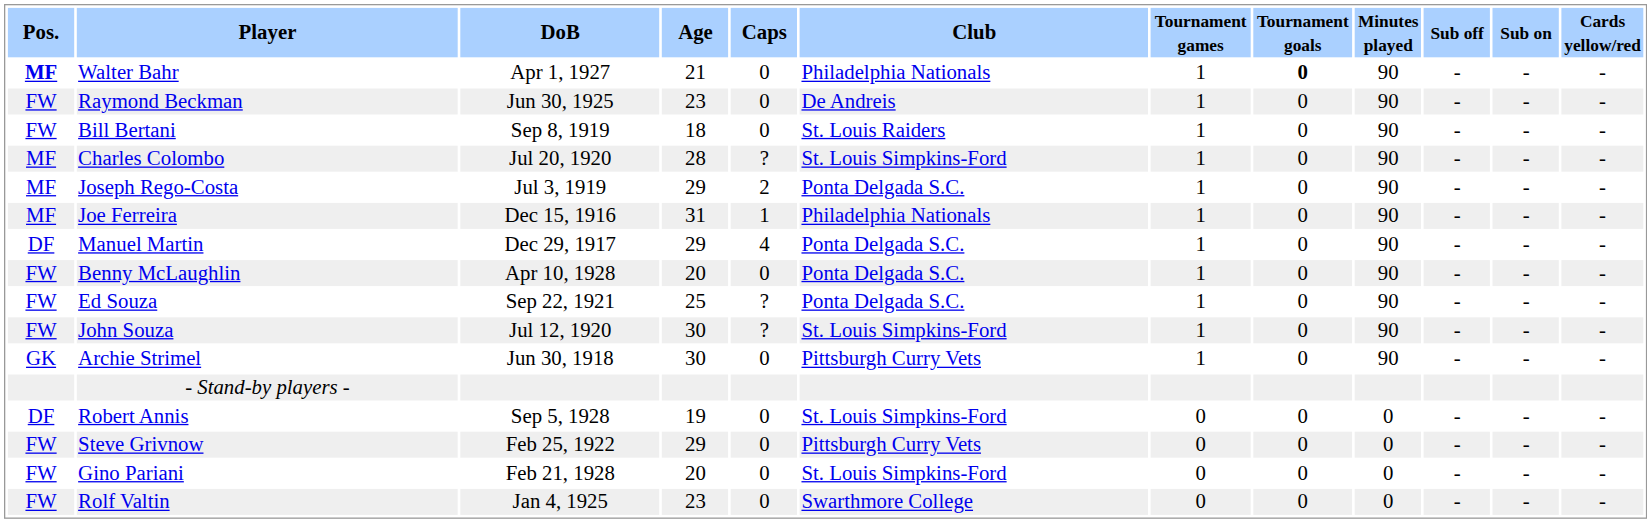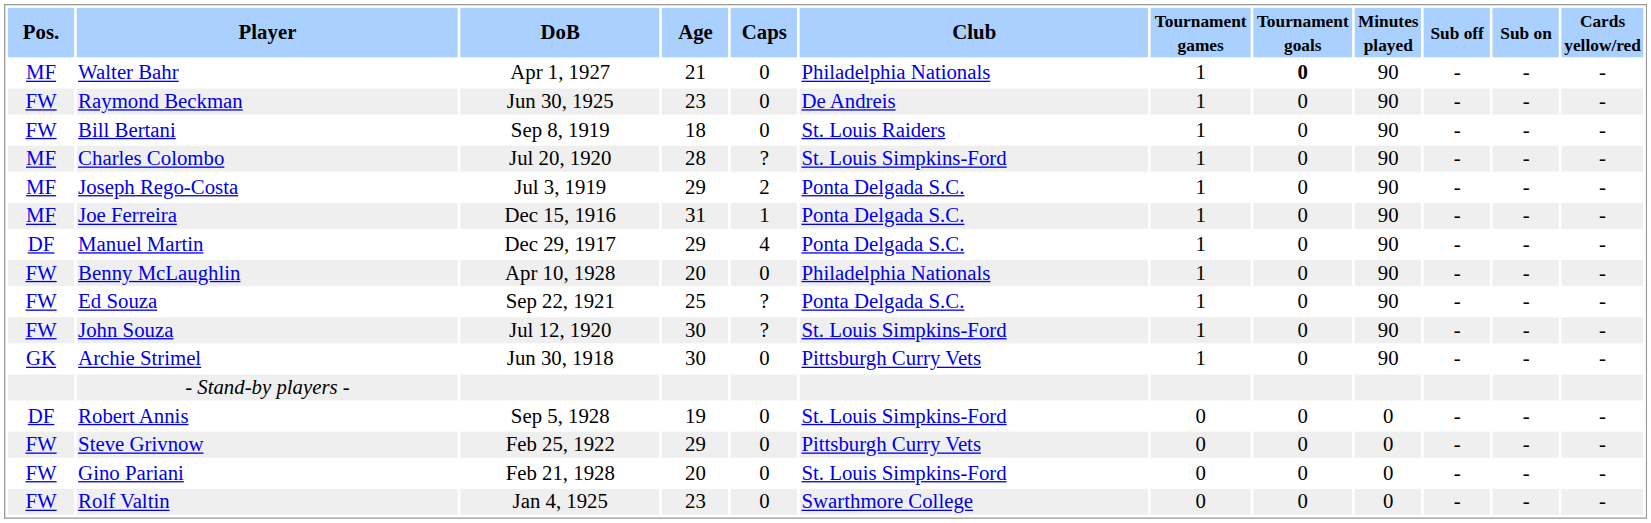 <table border="0" width="100%" style="border: 1px solid #999; background-color:#FFFFFF; text-align:center">
 <tr align="center" bgcolor="#AAD0FF">
 <th width=4%>Pos.</th>
 <th width=23%>Player</th>
 <th width=12%>DoB</th>
 <th width=4%>Age</th>
 <th width=4%>Caps</th>
 <th width=21%>Club</th>
 <th width=6%><small>Tournament<br>games</small></th>
 <th width=6%><small>Tournament<br>goals</small></th>
 <th width=4%><small>Minutes<br>played</small></th>
 <th width=4%><small>Sub off</small></th>
 <th width=4%><small>Sub on</small></th>
 <th width=4%><small>Cards<br>yellow/red</small></th>
 </tr>
 <tr>
-<td><strong><a href='#'>MF</a></strong></td>
+<td><a href='#'>MF</a></td>
 <td align="left"><a href='#'>Walter Bahr</a></td>
 <td>Apr 1, 1927</td>
 <td>21</td>
 <td>0</td>
 <td align="left"> <a href='#'>Philadelphia Nationals</a></td>
 <td>1</td>
 <td><strong>0</strong></td>
 <td>90</td>
 <td>-</td>
 <td>-</td>
 <td>-</td>
 </tr>
 <tr bgcolor="#EFEFEF">
 <td><a href='#'>FW</a></td>
 <td align="left"><a href='#'>Raymond Beckman</a></td>
 <td>Jun 30, 1925</td>
 <td>23</td>
 <td>0</td>
 <td align="left"> <a href='#'>De Andreis</a></td>
 <td>1</td>
 <td>0</td>
 <td>90</td>
 <td>-</td>
 <td>-</td>
 <td>-</td>
 </tr>
 <tr>
 <td><a href='#'>FW</a></td>
 <td align="left"><a href='#'>Bill Bertani</a></td>
 <td>Sep 8, 1919</td>
 <td>18</td>
 <td>0</td>
 <td align="left"> <a href='#'>St. Louis Raiders</a></td>
 <td>1</td>
 <td>0</td>
 <td>90</td>
 <td>-</td>
 <td>-</td>
 <td>-</td>
 </tr>
 <tr bgcolor="#EFEFEF">
 <td><a href='#'>MF</a></td>
 <td align="left"><a href='#'>Charles Colombo</a></td>
 <td>Jul 20, 1920</td>
 <td>28</td>
 <td>?</td>
 <td align="left"> <a href='#'>St. Louis Simpkins-Ford</a></td>
 <td>1</td>
 <td>0</td>
 <td>90</td>
 <td>-</td>
 <td>-</td>
 <td>-</td>
 </tr>
 <tr>
 <td><a href='#'>MF</a></td>
 <td align="left"><a href='#'>Joseph Rego-Costa</a></td>
 <td>Jul 3, 1919</td>
 <td>29</td>
 <td>2</td>
 <td align="left"> <a href='#'>Ponta Delgada S.C.</a></td>
 <td>1</td>
 <td>0</td>
 <td>90</td>
 <td>-</td>
 <td>-</td>
 <td>-</td>
 </tr>
 <tr bgcolor="#EFEFEF">
 <td><a href='#'>MF</a></td>
 <td align="left"><a href='#'>Joe Ferreira</a></td>
 <td>Dec 15, 1916</td>
 <td>31</td>
 <td>1</td>
-<td align="left"> <a href='#'>Philadelphia Nationals</a></td>
+<td align="left"> <a href='#'>Ponta Delgada S.C.</a></td>
 <td>1</td>
 <td>0</td>
 <td>90</td>
 <td>-</td>
 <td>-</td>
 <td>-</td>
 </tr>
 <tr>
 <td><a href='#'>DF</a></td>
 <td align="left"><a href='#'>Manuel Martin</a></td>
 <td>Dec 29, 1917</td>
 <td>29</td>
 <td>4</td>
 <td align="left"> <a href='#'>Ponta Delgada S.C.</a></td>
 <td>1</td>
 <td>0</td>
 <td>90</td>
 <td>-</td>
 <td>-</td>
 <td>-</td>
 </tr>
 <tr bgcolor="#EFEFEF">
 <td><a href='#'>FW</a></td>
 <td align="left"><a href='#'>Benny McLaughlin</a></td>
 <td>Apr 10, 1928</td>
 <td>20</td>
 <td>0</td>
-<td align="left"> <a href='#'>Ponta Delgada S.C.</a></td>
+<td align="left"> <a href='#'>Philadelphia Nationals</a></td>
 <td>1</td>
 <td>0</td>
 <td>90</td>
 <td>-</td>
 <td>-</td>
 <td>-</td>
 </tr>
 <tr>
 <td><a href='#'>FW</a></td>
 <td align="left"><a href='#'>Ed Souza</a></td>
 <td>Sep 22, 1921</td>
 <td>25</td>
 <td>?</td>
 <td align="left"> <a href='#'>Ponta Delgada S.C.</a></td>
 <td>1</td>
 <td>0</td>
 <td>90</td>
 <td>-</td>
 <td>-</td>
 <td>-</td>
 </tr>
 <tr bgcolor="#EFEFEF">
 <td><a href='#'>FW</a></td>
 <td align="left"><a href='#'>John Souza</a></td>
 <td>Jul 12, 1920</td>
 <td>30</td>
 <td>?</td>
 <td align="left"> <a href='#'>St. Louis Simpkins-Ford</a></td>
 <td>1</td>
 <td>0</td>
 <td>90</td>
 <td>-</td>
 <td>-</td>
 <td>-</td>
 </tr>
 <tr>
 <td><a href='#'>GK</a></td>
 <td align="left"><a href='#'>Archie Strimel</a></td>
 <td>Jun 30, 1918</td>
 <td>30</td>
 <td>0</td>
 <td align="left"> <a href='#'>Pittsburgh Curry Vets</a></td>
 <td>1</td>
 <td>0</td>
 <td>90</td>
 <td>-</td>
 <td>-</td>
 <td>-</td>
 </tr>
 <tr bgcolor="#EFEFEF">
 <td></td>
 <td>- <em>Stand-by players</em> -</td>
 <td></td>
 <td></td>
 <td></td>
 <td></td>
 <td></td>
 <td></td>
 <td></td>
 <td></td>
 <td></td>
 <td></td>
 </tr>
 <tr>
 <td><a href='#'>DF</a></td>
 <td align="left"><a href='#'>Robert Annis</a></td>
 <td>Sep 5, 1928</td>
 <td>19</td>
 <td>0</td>
 <td align="left"> <a href='#'>St. Louis Simpkins-Ford</a></td>
 <td>0</td>
 <td>0</td>
 <td>0</td>
 <td>-</td>
 <td>-</td>
 <td>-</td>
 </tr>
 <tr bgcolor="#EFEFEF">
 <td><a href='#'>FW</a></td>
 <td align="left"><a href='#'>Steve Grivnow</a></td>
 <td>Feb 25, 1922</td>
 <td>29</td>
 <td>0</td>
 <td align="left"> <a href='#'>Pittsburgh Curry Vets</a></td>
 <td>0</td>
 <td>0</td>
 <td>0</td>
 <td>-</td>
 <td>-</td>
 <td>-</td>
 </tr>
 <tr>
 <td><a href='#'>FW</a></td>
 <td align="left"><a href='#'>Gino Pariani</a></td>
 <td>Feb 21, 1928</td>
 <td>20</td>
 <td>0</td>
 <td align="left"> <a href='#'>St. Louis Simpkins-Ford</a></td>
 <td>0</td>
 <td>0</td>
 <td>0</td>
 <td>-</td>
 <td>-</td>
 <td>-</td>
 </tr>
 <tr bgcolor="#EFEFEF">
 <td><a href='#'>FW</a></td>
 <td align="left"><a href='#'>Rolf Valtin</a></td>
 <td>Jan 4, 1925</td>
 <td>23</td>
 <td>0</td>
 <td align="left"> <a href='#'>Swarthmore College</a></td>
 <td>0</td>
 <td>0</td>
 <td>0</td>
 <td>-</td>
 <td>-</td>
 <td>-</td>
 </tr>
 </table>
